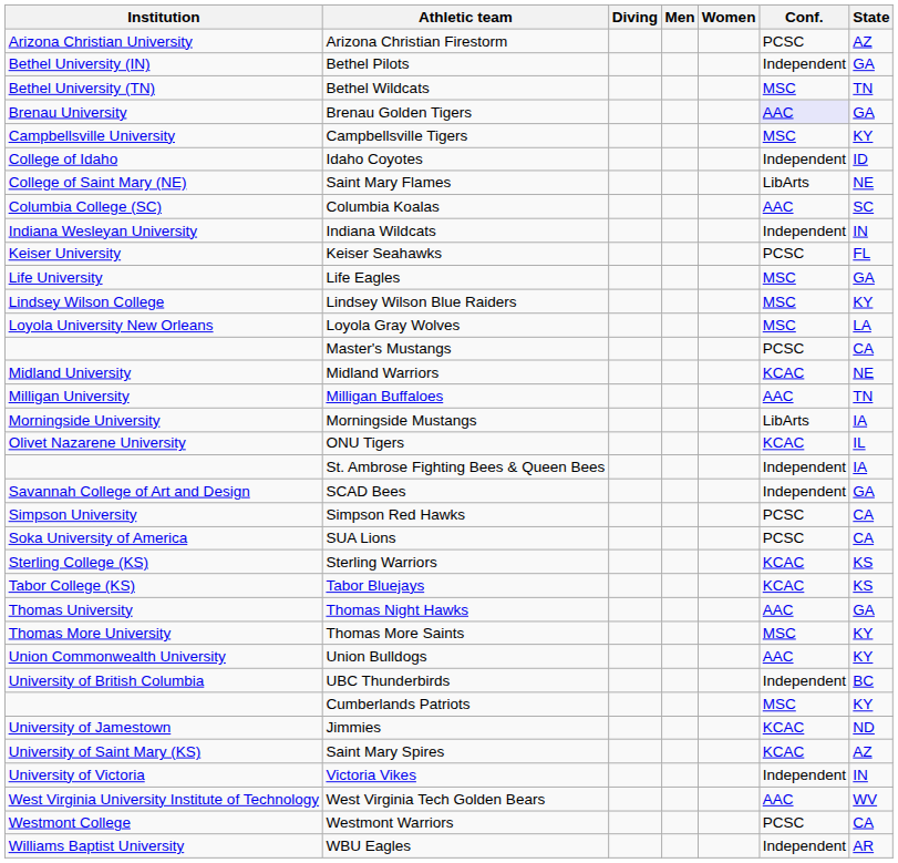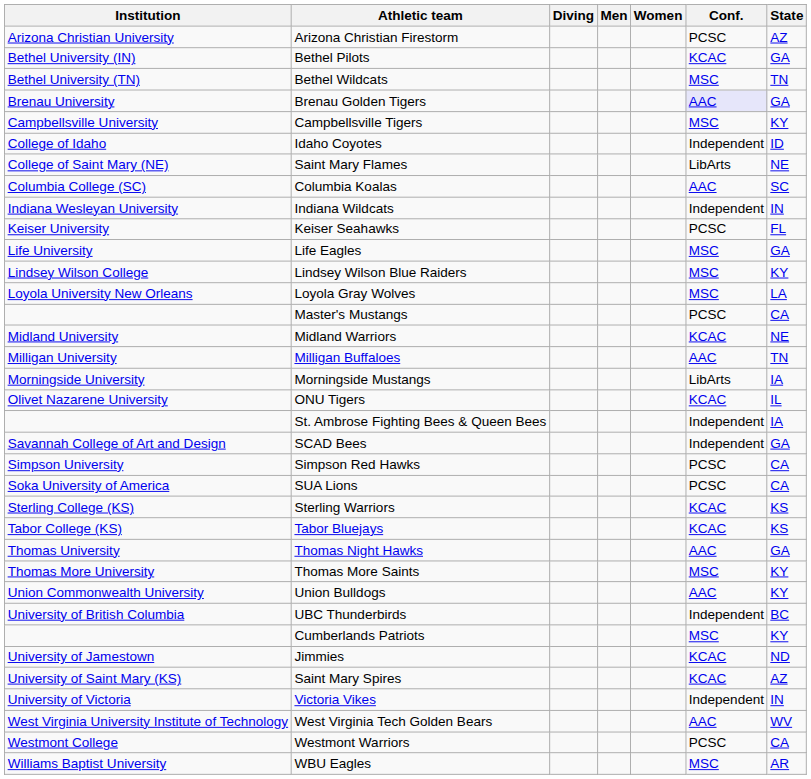 <table class="wikitable sortable" style="font-size:90%">
 <tr>
 <th>Institution</th>
 <th>Athletic team</th>
 <th>Diving</th>
 <th>Men</th>
 <th>Women</th>
 <th>Conf.</th>
 <th>State</th>
 </tr>
 <tr>
 <td><a href='#'>Arizona Christian University</a></td>
 <td>Arizona Christian Firestorm</td>
 <td></td>
 <td></td>
 <td></td>
 <td>PCSC</td>
 <td><a href='#'>AZ</a></td>
 </tr>
 <tr>
 <td><a href='#'>Bethel University (IN)</a></td>
 <td>Bethel Pilots</td>
 <td></td>
 <td></td>
 <td></td>
-<td>Independent</td>
+<td><a href='#'>KCAC</a></td>
 <td><a href='#'>GA</a></td>
 </tr>
 <tr>
 <td><a href='#'>Bethel University (TN)</a></td>
 <td>Bethel Wildcats</td>
 <td></td>
 <td></td>
 <td></td>
 <td><a href='#'>MSC</a></td>
 <td><a href='#'>TN</a></td>
 </tr>
 <tr>
 <td><a href='#'>Brenau University</a></td>
 <td>Brenau Golden Tigers</td>
 <td></td>
 <td></td>
 <td></td>
 <td style="background: lavender;"><a href='#'>AAC</a></td>
 <td><a href='#'>GA</a></td>
 </tr>
 <tr>
 <td><a href='#'>Campbellsville University</a></td>
 <td>Campbellsville Tigers</td>
 <td></td>
 <td></td>
 <td></td>
 <td><a href='#'>MSC</a></td>
 <td><a href='#'>KY</a></td>
 </tr>
 <tr>
 <td><a href='#'>College of Idaho</a></td>
 <td>Idaho Coyotes</td>
 <td></td>
 <td></td>
 <td></td>
 <td>Independent</td>
 <td><a href='#'>ID</a></td>
 </tr>
 <tr>
 <td><a href='#'>College of Saint Mary (NE)</a></td>
 <td>Saint Mary Flames</td>
 <td></td>
 <td></td>
 <td></td>
 <td>LibArts</td>
 <td><a href='#'>NE</a></td>
 </tr>
 <tr>
 <td><a href='#'>Columbia College (SC)</a></td>
 <td>Columbia Koalas</td>
 <td></td>
 <td></td>
 <td></td>
 <td><a href='#'>AAC</a></td>
 <td><a href='#'>SC</a></td>
 </tr>
 <tr>
 <td><a href='#'>Indiana Wesleyan University</a></td>
 <td>Indiana Wildcats</td>
 <td></td>
 <td></td>
 <td></td>
 <td>Independent</td>
 <td><a href='#'>IN</a></td>
 </tr>
 <tr>
 <td><a href='#'>Keiser University</a></td>
 <td>Keiser Seahawks</td>
 <td></td>
 <td></td>
 <td></td>
 <td>PCSC</td>
 <td><a href='#'>FL</a></td>
 </tr>
 <tr>
 <td><a href='#'>Life University</a></td>
 <td>Life Eagles</td>
 <td></td>
 <td></td>
 <td></td>
 <td><a href='#'>MSC</a></td>
 <td><a href='#'>GA</a></td>
 </tr>
 <tr>
 <td><a href='#'>Lindsey Wilson College</a></td>
 <td>Lindsey Wilson Blue Raiders</td>
 <td></td>
 <td></td>
 <td></td>
 <td><a href='#'>MSC</a></td>
 <td><a href='#'>KY</a></td>
 </tr>
 <tr>
 <td><a href='#'>Loyola University New Orleans</a></td>
 <td>Loyola Gray Wolves</td>
 <td></td>
 <td></td>
 <td></td>
 <td><a href='#'>MSC</a></td>
 <td><a href='#'>LA</a></td>
 </tr>
 <tr>
 <td></td>
 <td>Master's Mustangs</td>
 <td></td>
 <td></td>
 <td></td>
 <td>PCSC</td>
 <td><a href='#'>CA</a></td>
 </tr>
 <tr>
 <td><a href='#'>Midland University</a></td>
 <td>Midland Warriors</td>
 <td></td>
 <td></td>
 <td></td>
 <td><a href='#'>KCAC</a></td>
 <td><a href='#'>NE</a></td>
 </tr>
 <tr>
 <td><a href='#'>Milligan University</a></td>
 <td><a href='#'>Milligan Buffaloes</a></td>
 <td></td>
 <td></td>
 <td></td>
 <td><a href='#'>AAC</a></td>
 <td><a href='#'>TN</a></td>
 </tr>
 <tr>
 <td><a href='#'>Morningside University</a></td>
 <td>Morningside Mustangs</td>
 <td></td>
 <td></td>
 <td></td>
 <td>LibArts</td>
 <td><a href='#'>IA</a></td>
 </tr>
 <tr>
 <td><a href='#'>Olivet Nazarene University</a></td>
 <td>ONU Tigers</td>
 <td></td>
 <td></td>
 <td></td>
 <td><a href='#'>KCAC</a></td>
 <td><a href='#'>IL</a></td>
 </tr>
 <tr>
 <td></td>
 <td>St. Ambrose Fighting Bees & Queen Bees</td>
 <td></td>
 <td></td>
 <td></td>
 <td>Independent</td>
 <td><a href='#'>IA</a></td>
 </tr>
 <tr>
 <td><a href='#'>Savannah College of Art and Design</a></td>
 <td>SCAD Bees</td>
 <td></td>
 <td></td>
 <td></td>
 <td>Independent</td>
 <td><a href='#'>GA</a></td>
 </tr>
 <tr>
 <td><a href='#'>Simpson University</a></td>
 <td>Simpson Red Hawks</td>
 <td></td>
 <td></td>
 <td></td>
 <td>PCSC</td>
 <td><a href='#'>CA</a></td>
 </tr>
 <tr>
 <td><a href='#'>Soka University of America</a></td>
 <td>SUA Lions</td>
 <td></td>
 <td></td>
 <td></td>
 <td>PCSC</td>
 <td><a href='#'>CA</a></td>
 </tr>
 <tr>
 <td><a href='#'>Sterling College (KS)</a></td>
 <td>Sterling Warriors</td>
 <td></td>
 <td></td>
 <td></td>
 <td><a href='#'>KCAC</a></td>
 <td><a href='#'>KS</a></td>
 </tr>
 <tr>
 <td><a href='#'>Tabor College (KS)</a></td>
 <td><a href='#'>Tabor Bluejays</a></td>
 <td></td>
 <td></td>
 <td></td>
 <td><a href='#'>KCAC</a></td>
 <td><a href='#'>KS</a></td>
 </tr>
 <tr>
 <td><a href='#'>Thomas University</a></td>
 <td><a href='#'>Thomas Night Hawks</a></td>
 <td></td>
 <td></td>
 <td></td>
 <td><a href='#'>AAC</a></td>
 <td><a href='#'>GA</a></td>
 </tr>
 <tr>
 <td><a href='#'>Thomas More University</a></td>
 <td>Thomas More Saints</td>
 <td></td>
 <td></td>
 <td></td>
 <td><a href='#'>MSC</a></td>
 <td><a href='#'>KY</a></td>
 </tr>
 <tr>
 <td><a href='#'>Union Commonwealth University</a></td>
 <td>Union Bulldogs</td>
 <td></td>
 <td></td>
 <td></td>
 <td><a href='#'>AAC</a></td>
 <td><a href='#'>KY</a></td>
 </tr>
 <tr>
 <td><a href='#'>University of British Columbia</a></td>
 <td>UBC Thunderbirds</td>
 <td></td>
 <td></td>
 <td></td>
 <td>Independent</td>
 <td><a href='#'>BC</a></td>
 </tr>
 <tr>
 <td></td>
 <td>Cumberlands Patriots</td>
 <td></td>
 <td></td>
 <td></td>
 <td><a href='#'>MSC</a></td>
 <td><a href='#'>KY</a></td>
 </tr>
 <tr>
 <td><a href='#'>University of Jamestown</a></td>
 <td>Jimmies</td>
 <td></td>
 <td></td>
 <td></td>
 <td><a href='#'>KCAC</a></td>
 <td><a href='#'>ND</a></td>
 </tr>
 <tr>
 <td><a href='#'>University of Saint Mary (KS)</a></td>
 <td>Saint Mary Spires</td>
 <td></td>
 <td></td>
 <td></td>
 <td><a href='#'>KCAC</a></td>
 <td><a href='#'>AZ</a></td>
 </tr>
 <tr>
 <td><a href='#'>University of Victoria</a></td>
 <td><a href='#'>Victoria Vikes</a></td>
 <td></td>
 <td></td>
 <td></td>
 <td>Independent</td>
 <td><a href='#'>IN</a></td>
 </tr>
 <tr>
 <td><a href='#'>West Virginia University Institute of Technology</a></td>
 <td>West Virginia Tech Golden Bears</td>
 <td></td>
 <td></td>
 <td></td>
 <td><a href='#'>AAC</a></td>
 <td><a href='#'>WV</a></td>
 </tr>
 <tr>
 <td><a href='#'>Westmont College</a></td>
 <td>Westmont Warriors</td>
 <td></td>
 <td></td>
 <td></td>
 <td>PCSC</td>
 <td><a href='#'>CA</a></td>
 </tr>
 <tr>
 <td><a href='#'>Williams Baptist University</a></td>
 <td>WBU Eagles</td>
 <td></td>
 <td></td>
 <td></td>
-<td>Independent</td>
+<td><a href='#'>MSC</a></td>
 <td><a href='#'>AR</a></td>
 </tr>
 </table>
